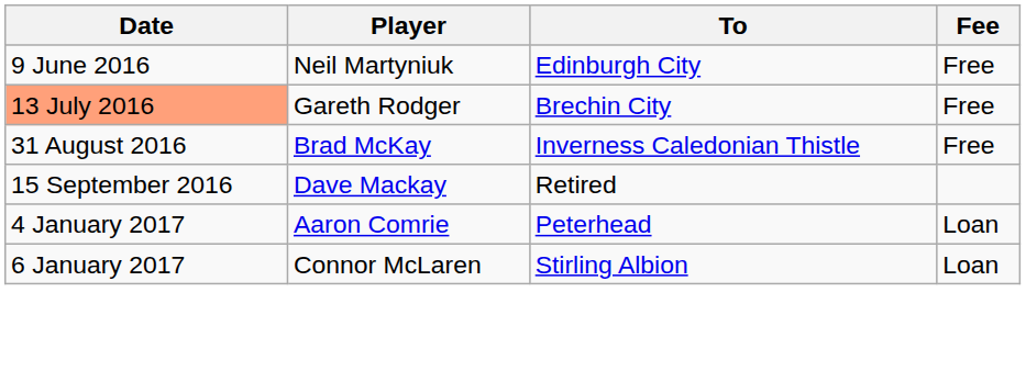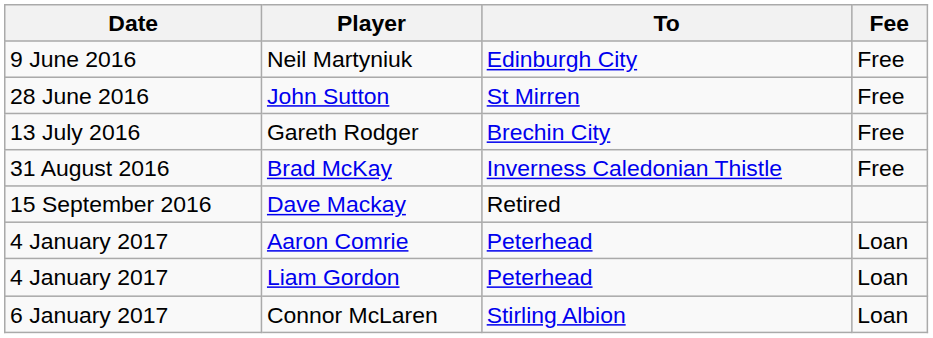 <table class="wikitable" style="text-align:center; font-size:95%;width:98%; text-align:left">
 <tr>
 <th><strong>Date</strong></th>
 <th><strong>Player</strong></th>
 <th><strong>To</strong></th>
 <th><strong>Fee</strong></th>
 </tr>
 <tr>
 <td>9 June 2016</td>
 <td> Neil Martyniuk</td>
 <td> <a href='#'>Edinburgh City</a></td>
 <td>Free</td>
 </tr>
 <tr>
-<td style="background: lightsalmon;">13 July 2016</td>
+<td>28 June 2016</td>
+<td> <a href='#'>John Sutton</a></td>
+<td> <a href='#'>St Mirren</a></td>
+<td>Free</td>
+</tr>
+<tr>
+<td>13 July 2016</td>
 <td> Gareth Rodger</td>
 <td> <a href='#'>Brechin City</a></td>
 <td>Free</td>
 </tr>
 <tr>
 <td>31 August 2016</td>
 <td> <a href='#'>Brad McKay</a></td>
 <td> <a href='#'>Inverness Caledonian Thistle</a></td>
 <td>Free</td>
 </tr>
 <tr>
 <td>15 September 2016</td>
 <td> <a href='#'>Dave Mackay</a></td>
 <td>Retired</td>
 <td></td>
 </tr>
 <tr>
 <td>4 January 2017</td>
 <td> <a href='#'>Aaron Comrie</a></td>
 <td> <a href='#'>Peterhead</a></td>
 <td>Loan</td>
 </tr>
 <tr>
+<td>4 January 2017</td>
+<td> <a href='#'>Liam Gordon</a></td>
+<td> <a href='#'>Peterhead</a></td>
+<td>Loan</td>
+</tr>
+<tr>
 <td>6 January 2017</td>
 <td> Connor McLaren</td>
 <td> <a href='#'>Stirling Albion</a></td>
 <td>Loan</td>
 </tr>
 </table>
